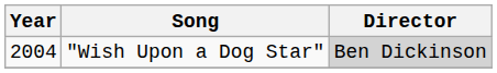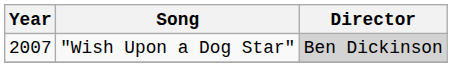 <table class="wikitable">
 <tr>
 <th>Year</th>
 <th>Song</th>
 <th>Director</th>
 </tr>
 <tr>
-<td>2004</td>
+<td>2007</td>
 <td>"Wish Upon a Dog Star"</td>
 <td style="background: lightgrey;">Ben Dickinson</td>
 </tr>
 <tr>
 </tr>
 </table>
